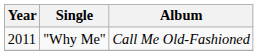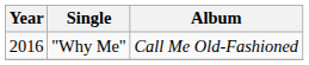 <table class="wikitable">
 <tr>
 <th>Year</th>
 <th>Single</th>
 <th>Album</th>
 </tr>
 <tr>
-<td>2011</td>
+<td>2016</td>
 <td>"Why Me"</td>
 <td><em>Call Me Old-Fashioned</em></td>
 </tr>
 <tr>
 </tr>
 </table>
